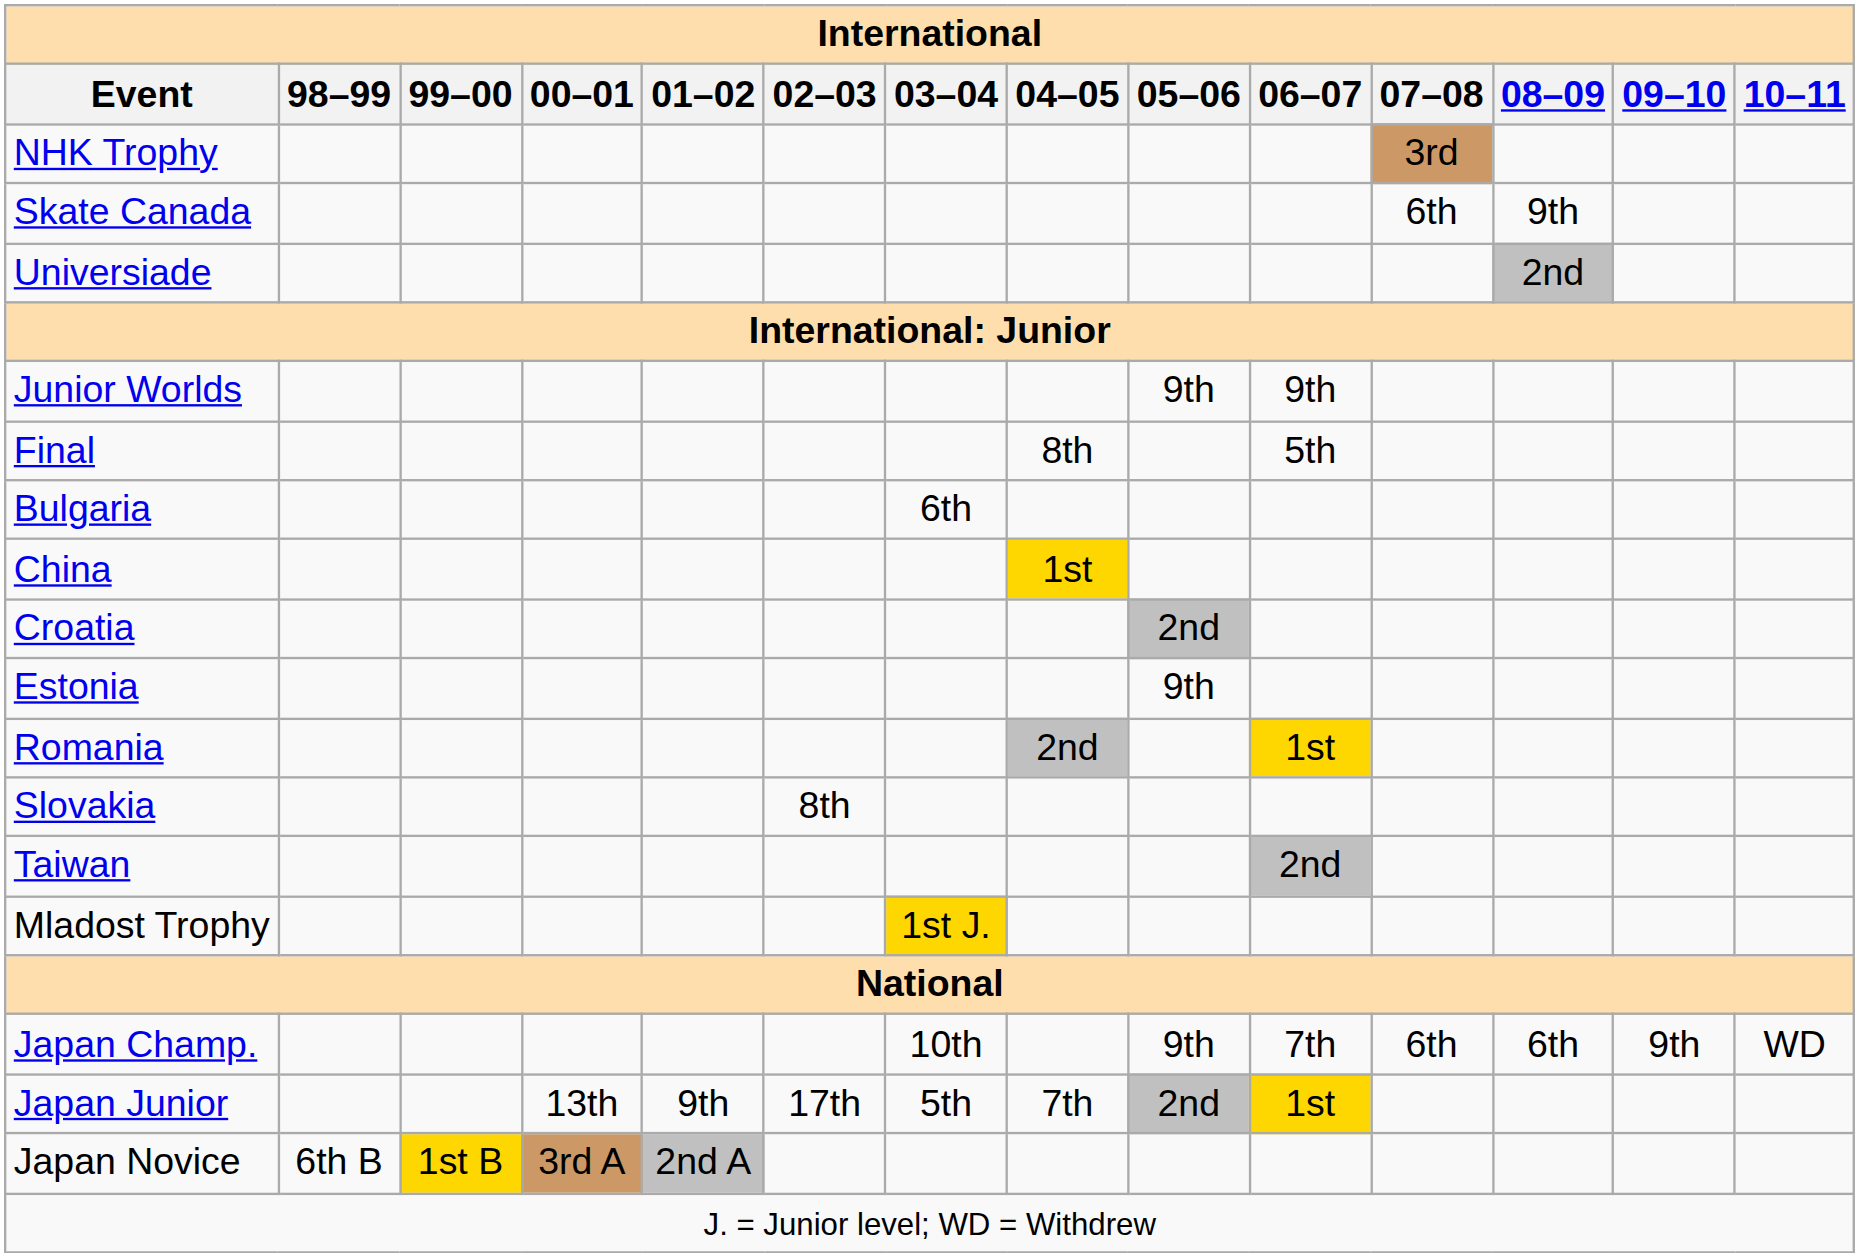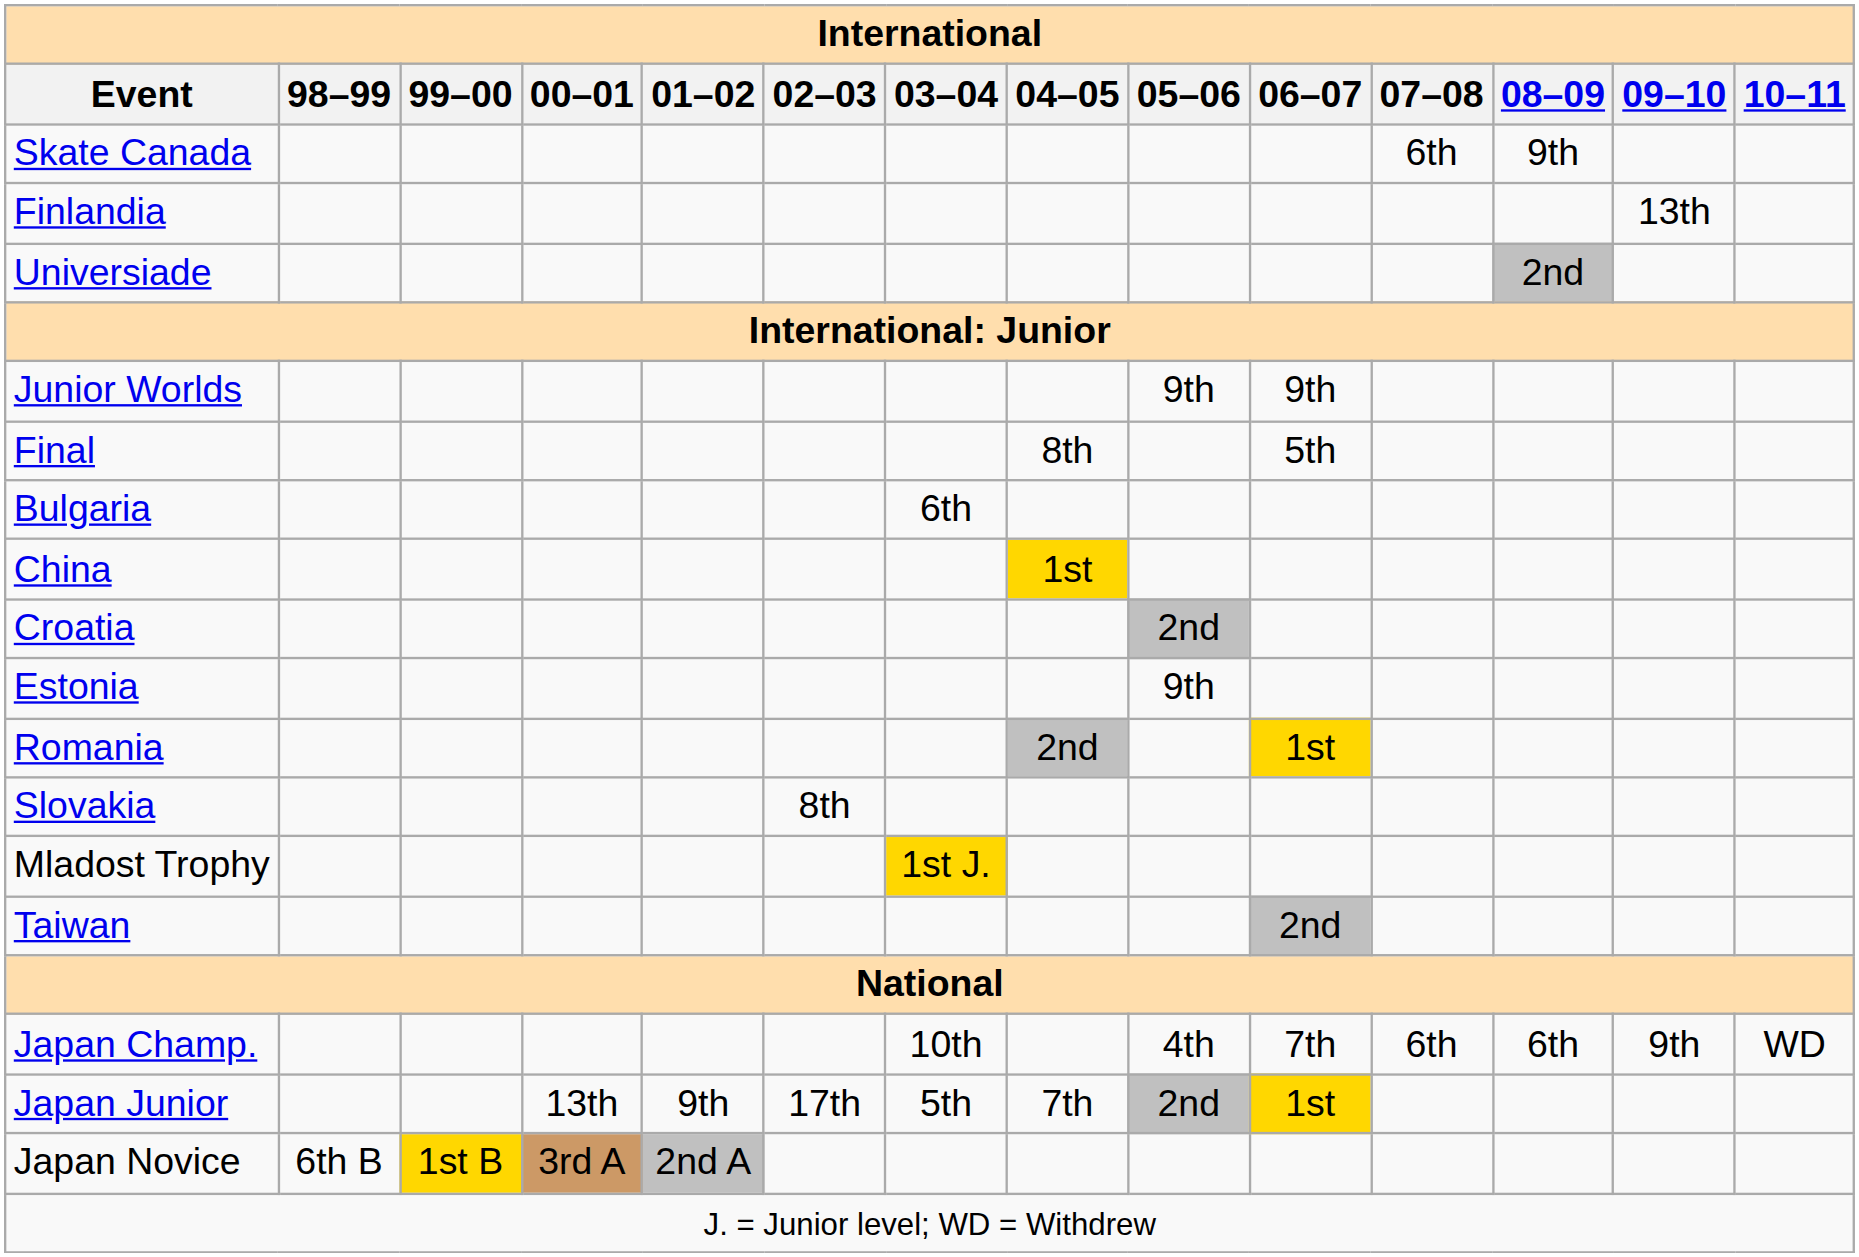 <table class="wikitable" style="text-align:center">
 <tr>
 <th colspan="14" style="background-color: #ffdead; " align="center">International</th>
 </tr>
 <tr>
 <th>Event</th>
 <th>98–99</th>
 <th>99–00</th>
 <th>00–01</th>
 <th>01–02</th>
 <th>02–03</th>
 <th>03–04</th>
 <th>04–05</th>
 <th>05–06</th>
 <th>06–07</th>
 <th>07–08</th>
 <th><a href='#'>08–09</a></th>
 <th><a href='#'>09–10</a></th>
 <th><a href='#'>10–11</a></th>
 </tr>
 <tr>
-<td align=left> <a href='#'>NHK Trophy</a></td>
-<td></td>
-<td></td>
-<td></td>
-<td></td>
-<td></td>
-<td></td>
-<td></td>
-<td></td>
-<td></td>
-<td bgcolor=cc9966>3rd</td>
-<td></td>
-<td></td>
-<td></td>
-</tr>
-<tr>
 <td align=left> <a href='#'>Skate Canada</a></td>
 <td></td>
 <td></td>
 <td></td>
 <td></td>
 <td></td>
 <td></td>
 <td></td>
 <td></td>
 <td></td>
 <td>6th</td>
 <td>9th</td>
 <td></td>
+<td></td>
+</tr>
+<tr>
+<td align=left><a href='#'>Finlandia</a></td>
+<td></td>
+<td></td>
+<td></td>
+<td></td>
+<td></td>
+<td></td>
+<td></td>
+<td></td>
+<td></td>
+<td></td>
+<td></td>
+<td>13th</td>
 <td></td>
 </tr>
 <tr>
 <td align=left><a href='#'>Universiade</a></td>
 <td></td>
 <td></td>
 <td></td>
 <td></td>
 <td></td>
 <td></td>
 <td></td>
 <td></td>
 <td></td>
 <td></td>
 <td bgcolor=silver>2nd</td>
 <td></td>
 <td></td>
 </tr>
 <tr>
 <th colspan="14" style="background-color: #ffdead; " align="center">International: Junior</th>
 </tr>
 <tr>
 <td align=left><a href='#'>Junior Worlds</a></td>
 <td></td>
 <td></td>
 <td></td>
 <td></td>
 <td></td>
 <td></td>
 <td></td>
 <td>9th</td>
 <td>9th</td>
 <td></td>
 <td></td>
 <td></td>
 <td></td>
 </tr>
 <tr>
 <td align=left> <a href='#'>Final</a></td>
 <td></td>
 <td></td>
 <td></td>
 <td></td>
 <td></td>
 <td></td>
 <td>8th</td>
 <td></td>
 <td>5th</td>
 <td></td>
 <td></td>
 <td></td>
 <td></td>
 </tr>
 <tr>
 <td align=left> <a href='#'>Bulgaria</a></td>
 <td></td>
 <td></td>
 <td></td>
 <td></td>
 <td></td>
 <td>6th</td>
 <td></td>
 <td></td>
 <td></td>
 <td></td>
 <td></td>
 <td></td>
 <td></td>
 </tr>
 <tr>
 <td align=left> <a href='#'>China</a></td>
 <td></td>
 <td></td>
 <td></td>
 <td></td>
 <td></td>
 <td></td>
 <td bgcolor=gold>1st</td>
 <td></td>
 <td></td>
 <td></td>
 <td></td>
 <td></td>
 <td></td>
 </tr>
 <tr>
 <td align=left> <a href='#'>Croatia</a></td>
 <td></td>
 <td></td>
 <td></td>
 <td></td>
 <td></td>
 <td></td>
 <td></td>
 <td bgcolor=silver>2nd</td>
 <td></td>
 <td></td>
 <td></td>
 <td></td>
 <td></td>
 </tr>
 <tr>
 <td align=left> <a href='#'>Estonia</a></td>
 <td></td>
 <td></td>
 <td></td>
 <td></td>
 <td></td>
 <td></td>
 <td></td>
 <td>9th</td>
 <td></td>
 <td></td>
 <td></td>
 <td></td>
 <td></td>
 </tr>
 <tr>
 <td align=left> <a href='#'>Romania</a></td>
 <td></td>
 <td></td>
 <td></td>
 <td></td>
 <td></td>
 <td></td>
 <td bgcolor=silver>2nd</td>
 <td></td>
 <td bgcolor=gold>1st</td>
 <td></td>
 <td></td>
 <td></td>
 <td></td>
 </tr>
 <tr>
 <td align=left> <a href='#'>Slovakia</a></td>
 <td></td>
 <td></td>
 <td></td>
 <td></td>
 <td>8th</td>
 <td></td>
 <td></td>
 <td></td>
 <td></td>
 <td></td>
 <td></td>
 <td></td>
 <td></td>
 </tr>
 <tr>
+<td align=left>Mladost Trophy</td>
+<td></td>
+<td></td>
+<td></td>
+<td></td>
+<td></td>
+<td bgcolor=gold>1st J.</td>
+<td></td>
+<td></td>
+<td></td>
+<td></td>
+<td></td>
+<td></td>
+<td></td>
+</tr>
+<tr>
 <td align=left> <a href='#'>Taiwan</a></td>
 <td></td>
 <td></td>
 <td></td>
 <td></td>
 <td></td>
 <td></td>
 <td></td>
 <td></td>
 <td bgcolor=silver>2nd</td>
-<td></td>
-<td></td>
-<td></td>
-<td></td>
-</tr>
-<tr>
-<td align=left>Mladost Trophy</td>
-<td></td>
-<td></td>
-<td></td>
-<td></td>
-<td></td>
-<td bgcolor=gold>1st J.</td>
-<td></td>
-<td></td>
-<td></td>
 <td></td>
 <td></td>
 <td></td>
 <td></td>
 </tr>
 <tr>
 <th colspan="14" style="background-color: #ffdead; " align="center">National</th>
 </tr>
 <tr>
 <td align=left><a href='#'>Japan Champ.</a></td>
 <td></td>
 <td></td>
 <td></td>
 <td></td>
 <td></td>
 <td>10th</td>
 <td></td>
-<td>9th</td>
+<td>4th</td>
 <td>7th</td>
 <td>6th</td>
 <td>6th</td>
 <td>9th</td>
 <td>WD</td>
 </tr>
 <tr>
 <td align=left><a href='#'>Japan Junior</a></td>
 <td></td>
 <td></td>
 <td>13th</td>
 <td>9th</td>
 <td>17th</td>
 <td>5th</td>
 <td>7th</td>
 <td bgcolor=silver>2nd</td>
 <td bgcolor=gold>1st</td>
 <td></td>
 <td></td>
 <td></td>
 <td></td>
 </tr>
 <tr>
 <td align=left>Japan Novice</td>
 <td>6th B</td>
 <td bgcolor=gold>1st B</td>
 <td bgcolor=cc9966>3rd A</td>
 <td bgcolor=silver>2nd A</td>
 <td></td>
 <td></td>
 <td></td>
 <td></td>
 <td></td>
 <td></td>
 <td></td>
 <td></td>
 <td></td>
 </tr>
 <tr>
 <td colspan="14" align="center"><small> J. = Junior level; WD = Withdrew </small></td>
 </tr>
 </table>
